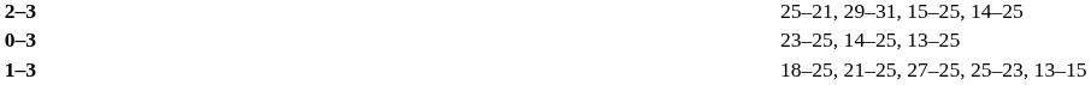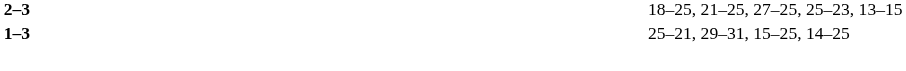 <table width=100% cellspacing=1>
 <tr>
 <th width=20%></th>
 <th width=12%></th>
 <th width=20%></th>
 <th width=33%></th>
 <td></td>
 </tr>
 <tr style=font-size:90%>
 <td align=right></td>
 <td align=center><strong>2–3</strong></td>
 <td><strong></strong></td>
-<td>25–21, 29–31, 15–25, 14–25</td>
-<td></td>
-</tr>
-<tr style=font-size:90%>
-<td align=right></td>
-<td align=center><strong>0–3</strong></td>
-<td><strong></strong></td>
-<td>23–25, 14–25, 13–25</td>
+<td>18–25, 21–25, 27–25, 25–23, 13–15</td>
 <td></td>
 </tr>
 <tr style=font-size:90%>
 <td align=right></td>
 <td align=center><strong>1–3</strong></td>
 <td><strong></strong></td>
-<td>18–25, 21–25, 27–25, 25–23, 13–15</td>
+<td>25–21, 29–31, 15–25, 14–25</td>
 </tr>
 </table>
